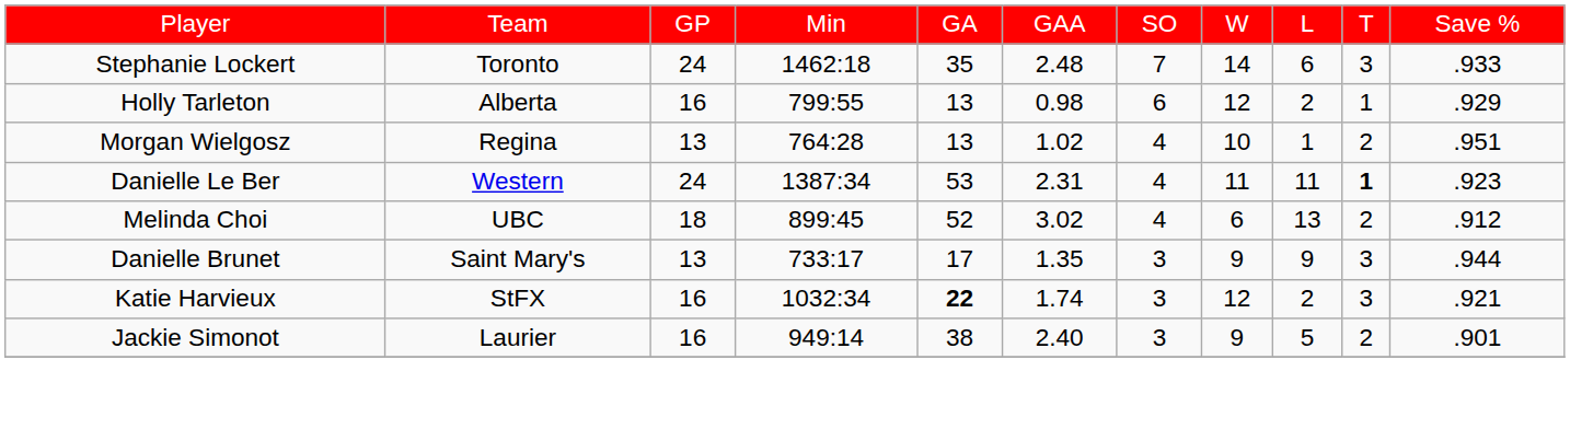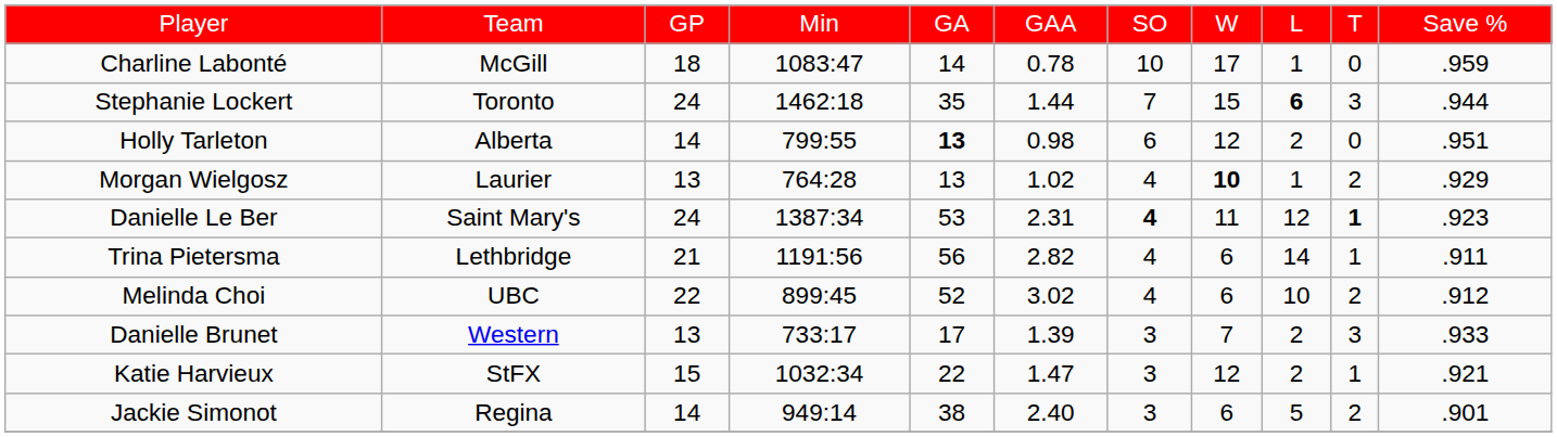 <table class="wikitable" width="80%">
 <tr align="center"  style="background:red;color:white;">
 <td>Player</td>
 <td>Team</td>
 <td>GP</td>
 <td>Min</td>
 <td>GA</td>
 <td>GAA</td>
 <td>SO</td>
 <td>W</td>
 <td>L</td>
 <td>T</td>
 <td>Save %</td>
 </tr>
 <tr align="center" bgcolor="">
+<td>Charline Labonté</td>
+<td>McGill</td>
+<td>18</td>
+<td>1083:47</td>
+<td>14</td>
+<td>0.78</td>
+<td>10</td>
+<td>17</td>
+<td>1</td>
+<td>0</td>
+<td>.959</td>
+</tr>
+<tr align="center" bgcolor="">
 <td>Stephanie Lockert</td>
 <td>Toronto</td>
 <td>24</td>
 <td>1462:18</td>
 <td>35</td>
-<td>2.48</td>
+<td>1.44</td>
 <td>7</td>
-<td>14</td>
-<td>6</td>
+<td>15</td>
+<td><strong>6</strong></td>
 <td>3</td>
-<td>.933</td>
+<td>.944</td>
 </tr>
 <tr align="center" bgcolor="">
 <td>Holly Tarleton</td>
 <td>Alberta</td>
-<td>16</td>
+<td>14</td>
 <td>799:55</td>
-<td>13</td>
+<td><strong>13</strong></td>
 <td>0.98</td>
 <td>6</td>
 <td>12</td>
 <td>2</td>
-<td>1</td>
-<td>.929</td>
+<td>0</td>
+<td>.951</td>
 </tr>
 <tr align="center" bgcolor="">
 <td>Morgan Wielgosz</td>
-<td>Regina</td>
+<td>Laurier</td>
 <td>13</td>
 <td>764:28</td>
 <td>13</td>
 <td>1.02</td>
 <td>4</td>
-<td>10</td>
+<td><strong>10</strong></td>
 <td>1</td>
 <td>2</td>
-<td>.951</td>
+<td>.929</td>
 </tr>
 <tr align="center" bgcolor="">
 <td>Danielle Le Ber</td>
-<td><a href='#'>Western</a></td>
+<td>Saint Mary's</td>
 <td>24</td>
 <td>1387:34</td>
 <td>53</td>
 <td>2.31</td>
-<td>4</td>
+<td><strong>4</strong></td>
 <td>11</td>
-<td>11</td>
+<td>12</td>
 <td><strong>1</strong></td>
 <td>.923</td>
 </tr>
 <tr align="center" bgcolor="">
+<td>Trina Pietersma</td>
+<td>Lethbridge</td>
+<td>21</td>
+<td>1191:56</td>
+<td>56</td>
+<td>2.82</td>
+<td>4</td>
+<td>6</td>
+<td>14</td>
+<td>1</td>
+<td>.911</td>
+</tr>
+<tr align="center" bgcolor="">
 <td>Melinda Choi</td>
 <td>UBC</td>
-<td>18</td>
+<td>22</td>
 <td>899:45</td>
 <td>52</td>
 <td>3.02</td>
 <td>4</td>
 <td>6</td>
-<td>13</td>
+<td>10</td>
 <td>2</td>
 <td>.912</td>
 </tr>
 <tr align="center" bgcolor="">
 <td>Danielle Brunet</td>
-<td>Saint Mary's</td>
+<td><a href='#'>Western</a></td>
 <td>13</td>
 <td>733:17</td>
 <td>17</td>
-<td>1.35</td>
+<td>1.39</td>
 <td>3</td>
-<td>9</td>
-<td>9</td>
+<td>7</td>
+<td>2</td>
 <td>3</td>
-<td>.944</td>
+<td>.933</td>
 </tr>
 <tr align="center" bgcolor="">
 <td>Katie Harvieux</td>
 <td>StFX</td>
-<td>16</td>
+<td>15</td>
 <td>1032:34</td>
-<td><strong>22</strong></td>
-<td>1.74</td>
+<td>22</td>
+<td>1.47</td>
 <td>3</td>
 <td>12</td>
 <td>2</td>
-<td>3</td>
+<td>1</td>
 <td>.921</td>
 </tr>
 <tr align="center" bgcolor="">
 <td>Jackie Simonot</td>
-<td>Laurier</td>
-<td>16</td>
+<td>Regina</td>
+<td>14</td>
 <td>949:14</td>
 <td>38</td>
 <td>2.40</td>
 <td>3</td>
-<td>9</td>
+<td>6</td>
 <td>5</td>
 <td>2</td>
 <td>.901</td>
 </tr>
 <tr align="center" bgcolor="">
 </tr>
 </table>
